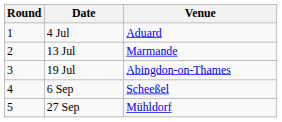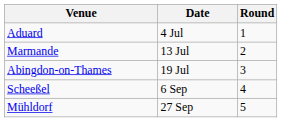 <table class="wikitable" style="font-size: 100%">
 <tr>
+<th width=200>Venue</th>
+<th width=100>Date</th>
 <th width=30>Round</th>
-<th width=100>Date</th>
-<th width=200>Venue</th>
 </tr>
 <tr>
+<td> <a href='#'>Aduard</a></td>
+<td>4 Jul</td>
 <td>1</td>
-<td>4 Jul</td>
-<td> <a href='#'>Aduard</a></td>
 </tr>
 <tr>
+<td> <a href='#'>Marmande</a></td>
+<td>13 Jul</td>
 <td>2</td>
-<td>13 Jul</td>
-<td> <a href='#'>Marmande</a></td>
 </tr>
 <tr>
+<td> <a href='#'>Abingdon-on-Thames</a></td>
+<td>19 Jul</td>
 <td>3</td>
-<td>19 Jul</td>
-<td> <a href='#'>Abingdon-on-Thames</a></td>
 </tr>
 <tr>
+<td> <a href='#'>Scheeßel</a></td>
+<td>6 Sep</td>
 <td>4</td>
-<td>6 Sep</td>
-<td> <a href='#'>Scheeßel</a></td>
 </tr>
 <tr>
+<td> <a href='#'>Mühldorf</a></td>
+<td>27 Sep</td>
 <td>5</td>
-<td>27 Sep</td>
-<td> <a href='#'>Mühldorf</a></td>
 </tr>
 </table>
